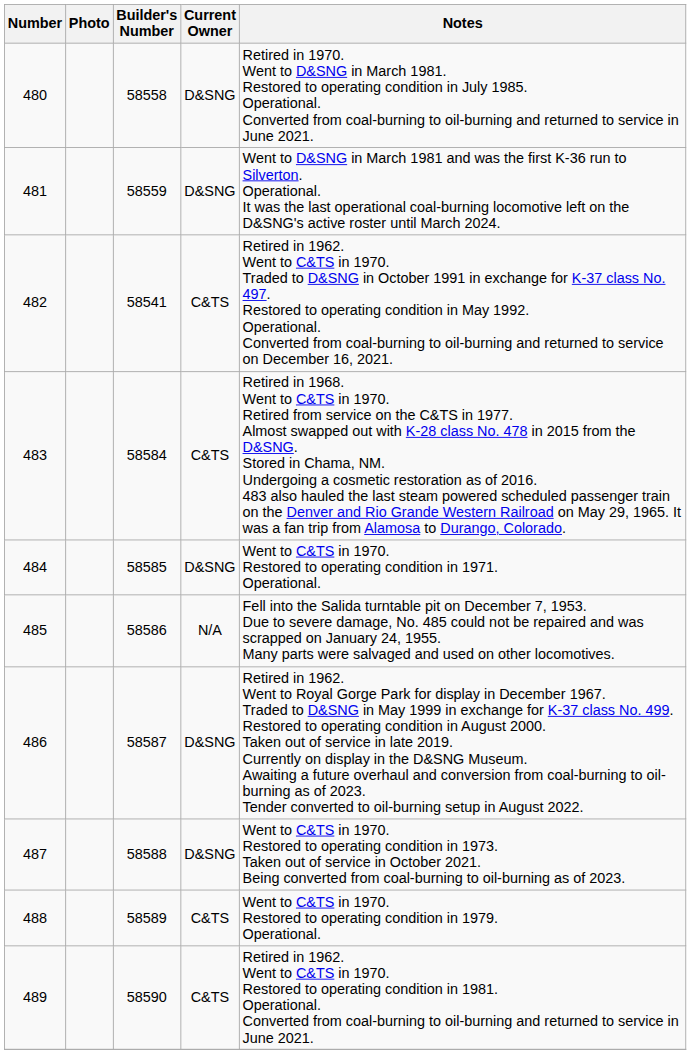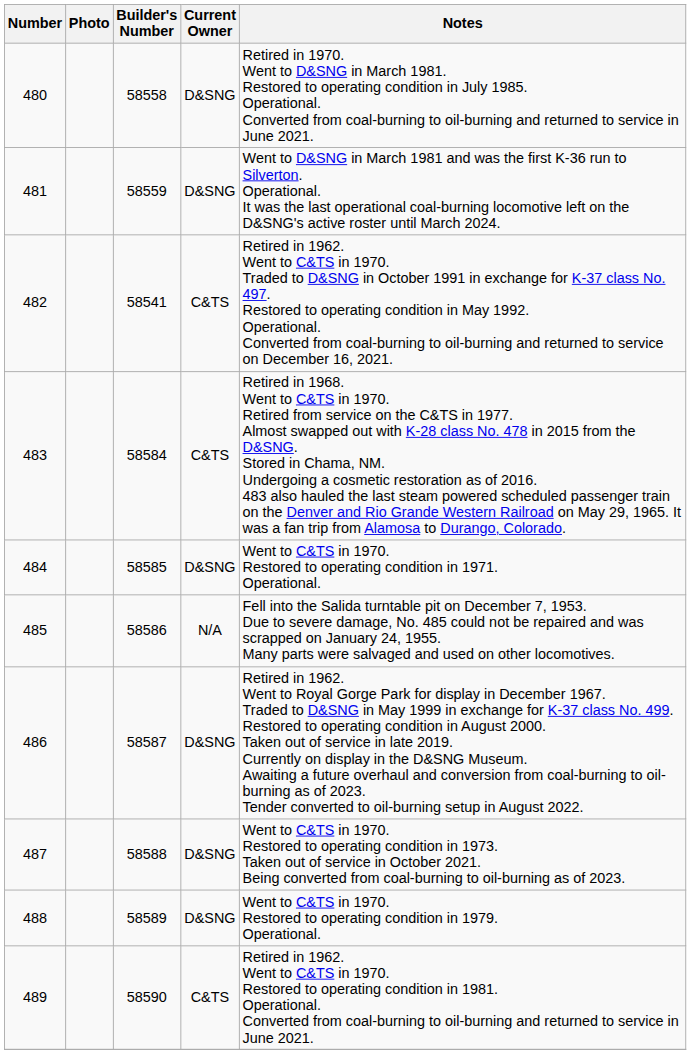 <table class="wikitable" style="width:60%">
 <tr>
 <th>Number</th>
 <th>Photo</th>
 <th>Builder's<br>Number</th>
 <th>Current<br>Owner</th>
 <th>Notes</th>
 </tr>
 <tr>
 <td align="center">480</td>
 <td></td>
 <td align="center">58558</td>
 <td align="center">D&SNG</td>
 <td>Retired in 1970.<br>Went to <a href='#'>D&SNG</a> in March 1981.<br>Restored to operating condition in July 1985.<br>Operational.<br>Converted from coal-burning to oil-burning and returned to service in June 2021.</td>
 </tr>
 <tr>
 <td align="center">481</td>
 <td></td>
 <td align="center">58559</td>
 <td align="center">D&SNG</td>
 <td>Went to <a href='#'>D&SNG</a> in March 1981 and was the first K-36 run to <a href='#'>Silverton</a>.<br>Operational.<br>It was the last operational coal-burning locomotive left on the D&SNG's active roster until March 2024.</td>
 </tr>
 <tr>
 <td align="center">482</td>
 <td></td>
 <td align="center">58541</td>
 <td align="center">C&TS</td>
 <td>Retired in 1962.<br>Went to <a href='#'>C&TS</a> in 1970.<br>Traded to <a href='#'>D&SNG</a> in October 1991 in exchange for <a href='#'>K-37 class No. 497</a>.<br>Restored to operating condition in May 1992.<br>Operational.<br> Converted from coal-burning to oil-burning and returned to service on December 16, 2021.</td>
 </tr>
 <tr>
 <td align="center">483</td>
 <td></td>
 <td align="center">58584</td>
 <td align="center">C&TS</td>
 <td>Retired in 1968.<br>Went to <a href='#'>C&TS</a> in 1970.<br>Retired from service on the C&TS in 1977.<br>Almost swapped out with <a href='#'>K-28 class No. 478</a> in 2015 from the <a href='#'>D&SNG</a>.<br>Stored in Chama, NM.<br>Undergoing a cosmetic restoration as of 2016.<br>483 also hauled the last steam powered scheduled passenger train on the <a href='#'>Denver and Rio Grande Western Railroad</a> on May 29, 1965. It was a fan trip from <a href='#'>Alamosa</a> to <a href='#'>Durango, Colorado</a>.</td>
 </tr>
 <tr>
 <td align="center">484</td>
 <td></td>
 <td align="center">58585</td>
 <td align="center">D&SNG</td>
 <td>Went to <a href='#'>C&TS</a> in 1970.<br>Restored to operating condition in 1971.<br>Operational.</td>
 </tr>
 <tr>
 <td align="center">485</td>
 <td></td>
 <td align="center">58586</td>
 <td align="center">N/A</td>
 <td>Fell into the Salida turntable pit on December 7, 1953.<br>Due to severe damage, No. 485 could not be repaired and was scrapped on January 24, 1955.<br>Many parts were salvaged and used on other locomotives.</td>
 </tr>
 <tr>
 <td align="center">486</td>
 <td></td>
 <td align="center">58587</td>
 <td align="center">D&SNG</td>
 <td>Retired in 1962.<br>Went to Royal Gorge Park for display in December 1967.<br>Traded to <a href='#'>D&SNG</a> in May 1999 in exchange for <a href='#'>K-37 class No. 499</a>.<br>Restored to operating condition in August 2000.<br>Taken out of service in late 2019.<br>Currently on display in the D&SNG Museum.<br>Awaiting a future overhaul and conversion from coal-burning to oil-burning as of 2023.<br>Tender converted to oil-burning setup in August 2022.</td>
 </tr>
 <tr>
 <td align="center">487</td>
 <td></td>
 <td align="center">58588</td>
 <td align="center">D&SNG</td>
 <td>Went to <a href='#'>C&TS</a> in 1970.<br>Restored to operating condition in 1973.<br>Taken out of service in October 2021.<br>Being converted from coal-burning to oil-burning as of 2023.</td>
 </tr>
 <tr>
 <td align="center">488</td>
 <td></td>
 <td align="center">58589</td>
-<td align="center">C&TS</td>
+<td align="center">D&SNG</td>
 <td>Went to <a href='#'>C&TS</a> in 1970.<br>Restored to operating condition in 1979.<br>Operational.</td>
 </tr>
 <tr>
 <td align="center">489</td>
 <td></td>
 <td align="center">58590</td>
 <td align="center">C&TS</td>
 <td>Retired in 1962.<br>Went to <a href='#'>C&TS</a> in 1970.<br>Restored to operating condition in 1981.<br>Operational.<br>Converted from coal-burning to oil-burning and returned to service in June 2021.</td>
 </tr>
 <tr>
 </tr>
 </table>
